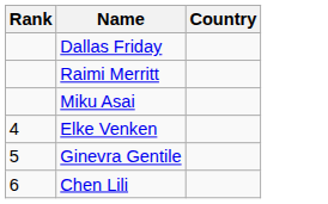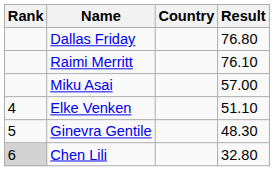 <table class="wikitable" style="font-size:95%" style="text-align:center; width:35em;">
 <tr>
 <th>Rank</th>
 <th>Name</th>
 <th>Country</th>
+<th>Result</th>
 </tr>
 <tr>
 <td></td>
 <td align=left><a href='#'>Dallas Friday</a></td>
 <td align="left"></td>
+<td>76.80</td>
 </tr>
 <tr>
 <td></td>
 <td align=left><a href='#'>Raimi Merritt</a></td>
 <td align="left"></td>
+<td>76.10</td>
 </tr>
 <tr>
 <td></td>
 <td align=left><a href='#'>Miku Asai</a></td>
 <td align="left"></td>
+<td>57.00</td>
 </tr>
 <tr>
 <td>4</td>
 <td align=left><a href='#'>Elke Venken</a></td>
 <td align=left></td>
+<td>51.10</td>
 </tr>
 <tr>
 <td>5</td>
 <td align=left><a href='#'>Ginevra Gentile</a></td>
 <td align="left"></td>
+<td>48.30</td>
 </tr>
 <tr>
-<td>6</td>
+<td style="background: lightgrey;">6</td>
 <td align=left><a href='#'>Chen Lili</a></td>
 <td align="left"></td>
+<td>32.80</td>
 </tr>
 </table>
